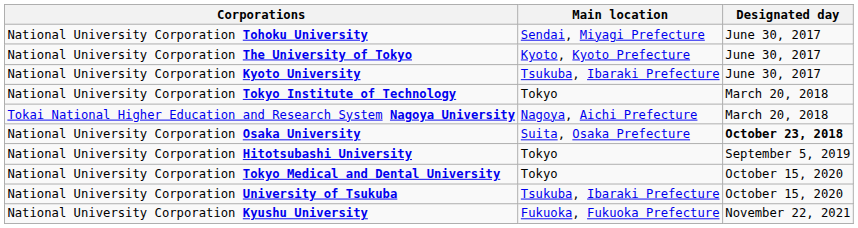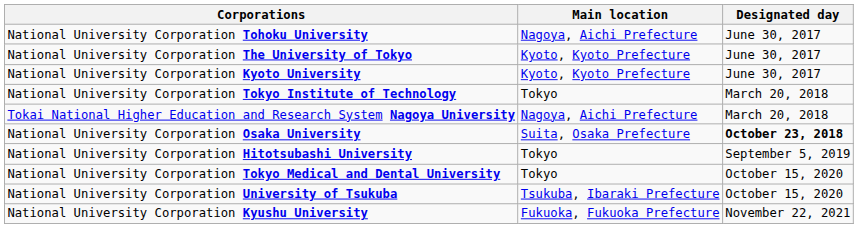 <table class="wikitable sortable">
 <tr>
 <th>Corporations</th>
 <th>Main location</th>
 <th>Designated day</th>
 </tr>
 <tr>
 <td>National University Corporation <strong><a href='#'>Tohoku University</a></strong></td>
-<td><a href='#'>Sendai</a>, <a href='#'>Miyagi Prefecture</a></td>
+<td><a href='#'>Nagoya</a>, <a href='#'>Aichi Prefecture</a></td>
 <td>June 30, 2017</td>
 </tr>
 <tr>
 <td>National University Corporation <strong><a href='#'>The University of Tokyo</a></strong></td>
 <td><a href='#'>Kyoto</a>, <a href='#'>Kyoto Prefecture</a></td>
 <td>June 30, 2017</td>
 </tr>
 <tr>
 <td>National University Corporation <strong><a href='#'>Kyoto University</a></strong></td>
-<td><a href='#'>Tsukuba</a>, <a href='#'>Ibaraki Prefecture</a></td>
+<td><a href='#'>Kyoto</a>, <a href='#'>Kyoto Prefecture</a></td>
 <td>June 30, 2017</td>
 </tr>
 <tr>
 <td>National University Corporation <strong><a href='#'>Tokyo Institute of Technology</a></strong></td>
 <td>Tokyo</td>
 <td>March 20, 2018</td>
 </tr>
 <tr>
 <td><a href='#'>Tokai National Higher Education and Research System</a> <strong><a href='#'>Nagoya University</a></strong></td>
 <td><a href='#'>Nagoya</a>, <a href='#'>Aichi Prefecture</a></td>
 <td>March 20, 2018</td>
 </tr>
 <tr>
 <td>National University Corporation <strong><a href='#'>Osaka University</a></strong></td>
 <td><a href='#'>Suita</a>, <a href='#'>Osaka Prefecture</a></td>
 <td><strong>October 23, 2018</strong></td>
 </tr>
 <tr>
 <td>National University Corporation <strong><a href='#'>Hitotsubashi University</a></strong></td>
 <td>Tokyo</td>
 <td>September 5, 2019</td>
 </tr>
 <tr>
 <td>National University Corporation <strong><a href='#'>Tokyo Medical and Dental University</a></strong></td>
 <td>Tokyo</td>
 <td>October 15, 2020</td>
 </tr>
 <tr>
 <td>National University Corporation <strong><a href='#'>University of Tsukuba</a></strong></td>
 <td><a href='#'>Tsukuba</a>, <a href='#'>Ibaraki Prefecture</a></td>
 <td>October 15, 2020</td>
 </tr>
 <tr>
 <td>National University Corporation <strong><a href='#'>Kyushu University</a></strong></td>
 <td><a href='#'>Fukuoka</a>, <a href='#'>Fukuoka Prefecture</a></td>
 <td>November 22, 2021</td>
 </tr>
 </table>
